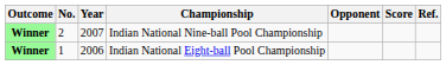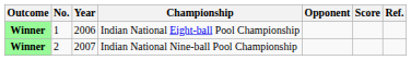 <table class="wikitable">
 <tr>
 <th>Outcome</th>
 <th>No.</th>
 <th>Year</th>
 <th>Championship</th>
 <th>Opponent</th>
 <th>Score</th>
 <th>Ref.</th>
 </tr>
 <tr>
 <th scope="row" style="background:#98FB98">Winner</th>
+<td>1</td>
+<td>2006</td>
+<td>Indian National <a href='#'>Eight-ball</a> Pool Championship</td>
+<td></td>
+<td></td>
+<td></td>
+</tr>
+<tr>
+<th scope="row" style="background:#98FB98">Winner</th>
 <td>2</td>
 <td>2007</td>
 <td>Indian National Nine-ball Pool Championship</td>
 <td></td>
 <td></td>
 <td></td>
 </tr>
-<tr>
-<th scope="row" style="background:#98FB98">Winner</th>
-<td>1</td>
-<td>2006</td>
-<td>Indian National <a href='#'>Eight-ball</a> Pool Championship</td>
-<td></td>
-<td></td>
-<td></td>
-</tr>
 </table>
